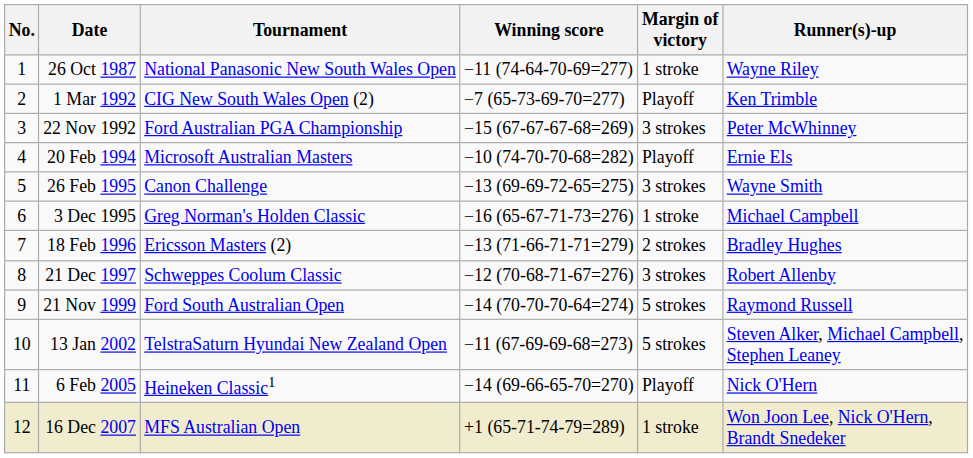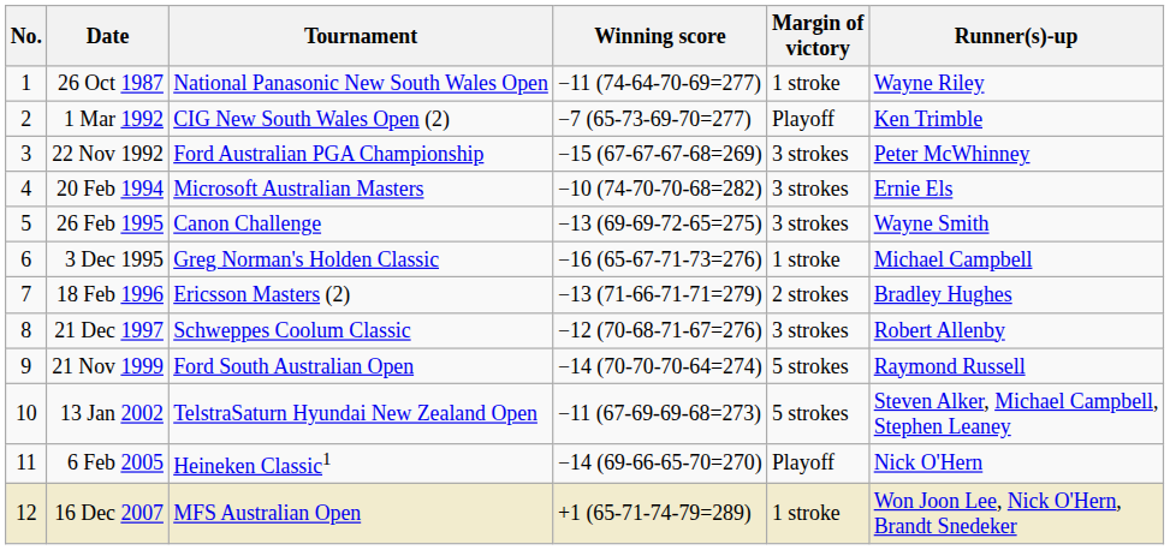 <table class="wikitable" style="font-size:95%;">
 <tr>
 <th>No.</th>
 <th>Date</th>
 <th>Tournament</th>
 <th>Winning score</th>
 <th>Margin of<br>victory</th>
 <th>Runner(s)-up</th>
 </tr>
 <tr>
 <td align=center>1</td>
 <td align=right>26 Oct <a href='#'>1987</a></td>
 <td><a href='#'>National Panasonic New South Wales Open</a></td>
 <td>−11 (74-64-70-69=277)</td>
 <td>1 stroke</td>
 <td> <a href='#'>Wayne Riley</a></td>
 </tr>
 <tr>
 <td align=center>2</td>
 <td align=right>1 Mar <a href='#'>1992</a></td>
 <td><a href='#'>CIG New South Wales Open</a> (2)</td>
 <td>−7 (65-73-69-70=277)</td>
 <td>Playoff</td>
 <td> <a href='#'>Ken Trimble</a></td>
 </tr>
 <tr>
 <td align=center>3</td>
 <td align=right>22 Nov 1992</td>
 <td><a href='#'>Ford Australian PGA Championship</a></td>
 <td>−15 (67-67-67-68=269)</td>
 <td>3 strokes</td>
 <td> <a href='#'>Peter McWhinney</a></td>
 </tr>
 <tr>
 <td align=center>4</td>
 <td align=right>20 Feb <a href='#'>1994</a></td>
 <td><a href='#'>Microsoft Australian Masters</a></td>
 <td>−10 (74-70-70-68=282)</td>
-<td>Playoff</td>
+<td>3 strokes</td>
 <td> <a href='#'>Ernie Els</a></td>
 </tr>
 <tr>
 <td align=center>5</td>
 <td align=right>26 Feb <a href='#'>1995</a></td>
 <td><a href='#'>Canon Challenge</a></td>
 <td>−13 (69-69-72-65=275)</td>
 <td>3 strokes</td>
 <td> <a href='#'>Wayne Smith</a></td>
 </tr>
 <tr>
 <td align=center>6</td>
 <td align=right>3 Dec 1995</td>
 <td><a href='#'>Greg Norman's Holden Classic</a></td>
 <td>−16 (65-67-71-73=276)</td>
 <td>1 stroke</td>
 <td> <a href='#'>Michael Campbell</a></td>
 </tr>
 <tr>
 <td align=center>7</td>
 <td align=right>18 Feb <a href='#'>1996</a></td>
 <td><a href='#'>Ericsson Masters</a> (2)</td>
 <td>−13 (71-66-71-71=279)</td>
 <td>2 strokes</td>
 <td> <a href='#'>Bradley Hughes</a></td>
 </tr>
 <tr>
 <td align=center>8</td>
 <td align=right>21 Dec <a href='#'>1997</a></td>
 <td><a href='#'>Schweppes Coolum Classic</a></td>
 <td>−12 (70-68-71-67=276)</td>
 <td>3 strokes</td>
 <td> <a href='#'>Robert Allenby</a></td>
 </tr>
 <tr>
 <td align=center>9</td>
 <td align=right>21 Nov <a href='#'>1999</a></td>
 <td><a href='#'>Ford South Australian Open</a></td>
 <td>−14 (70-70-70-64=274)</td>
 <td>5 strokes</td>
 <td> <a href='#'>Raymond Russell</a></td>
 </tr>
 <tr>
 <td align=center>10</td>
 <td align=right>13 Jan <a href='#'>2002</a></td>
 <td><a href='#'>TelstraSaturn Hyundai New Zealand Open</a></td>
 <td>−11 (67-69-69-68=273)</td>
 <td>5 strokes</td>
 <td> <a href='#'>Steven Alker</a>,  <a href='#'>Michael Campbell</a>,<br> <a href='#'>Stephen Leaney</a></td>
 </tr>
 <tr>
 <td align=center>11</td>
 <td align=right>6 Feb <a href='#'>2005</a></td>
 <td><a href='#'>Heineken Classic</a><sup>1</sup></td>
 <td>−14 (69-66-65-70=270)</td>
 <td>Playoff</td>
 <td> <a href='#'>Nick O'Hern</a></td>
 </tr>
 <tr style="background:#f2ecce;">
 <td align=center>12</td>
 <td align=right>16 Dec <a href='#'>2007</a></td>
 <td><a href='#'>MFS Australian Open</a></td>
 <td>+1 (65-71-74-79=289)</td>
 <td>1 stroke</td>
 <td> <a href='#'>Won Joon Lee</a>,  <a href='#'>Nick O'Hern</a>,<br> <a href='#'>Brandt Snedeker</a></td>
 </tr>
 </table>
